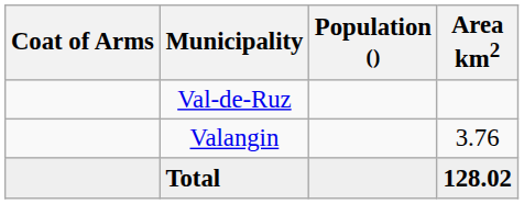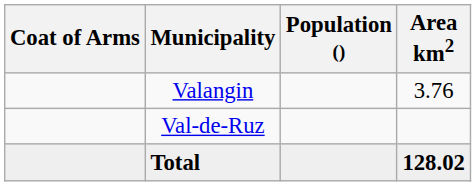 <table class="wikitable">
 <tr>
 <th>Coat of Arms</th>
 <th>Municipality</th>
 <th>Population<br><small>()</small></th>
 <th>Area <br>km<sup>2</sup></th>
 </tr>
 <tr>
 <td></td>
+<td align="center"><a href='#'>Valangin</a></td>
+<td align="center"></td>
+<td align="center">3.76</td>
+</tr>
+<tr>
+<td></td>
 <td align="center"><a href='#'>Val-de-Ruz</a></td>
 <td align="center"></td>
 <td align="center"></td>
-</tr>
-<tr>
-<td></td>
-<td align="center"><a href='#'>Valangin</a></td>
-<td align="center"></td>
-<td align="center">3.76</td>
 </tr>
 <tr>
 <td bgcolor="#EFEFEF" align="center"></td>
 <td bgcolor="#EFEFEF"><strong>Total</strong></td>
 <td bgcolor="#EFEFEF" align="center"></td>
 <td bgcolor="#EFEFEF" align="center"><strong>128.02</strong></td>
 </tr>
 </table>
